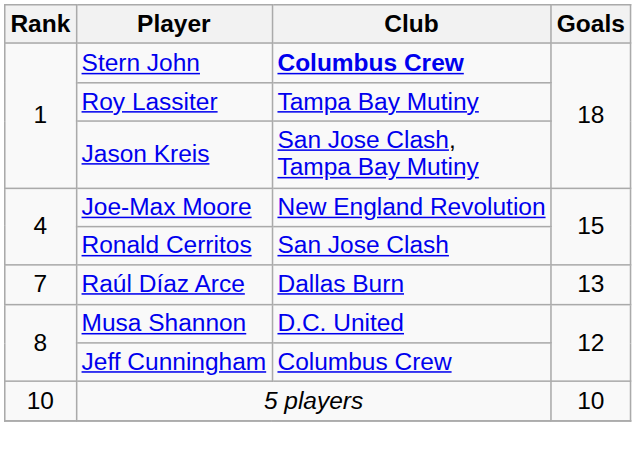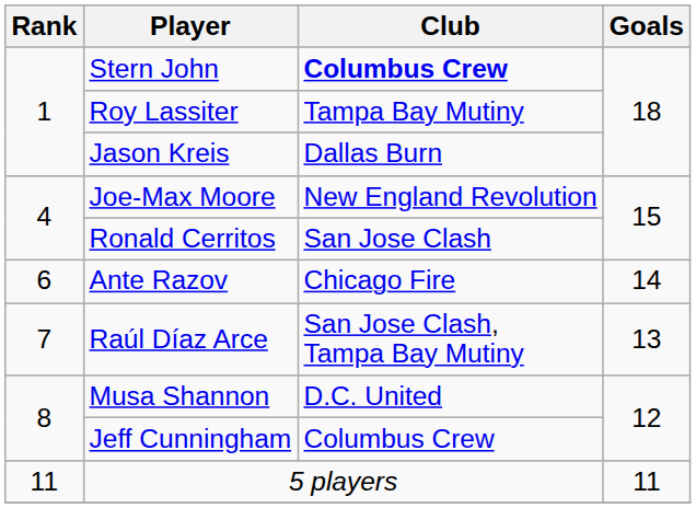 <table class="wikitable" style="text-align:center">
 <tr>
 <th>Rank</th>
 <th>Player</th>
 <th>Club</th>
 <th>Goals</th>
 </tr>
 <tr>
 <td rowspan="3">1</td>
 <td align="left"> <a href='#'>Stern John</a></td>
 <td align="left"><strong><a href='#'>Columbus Crew</a></strong></td>
 <td rowspan="3">18</td>
 </tr>
 <tr>
 <td align="left"> <a href='#'>Roy Lassiter</a></td>
 <td align="left"><a href='#'>Tampa Bay Mutiny</a></td>
 </tr>
 <tr>
 <td align="left"> <a href='#'>Jason Kreis</a></td>
-<td align="left"><a href='#'>San Jose Clash</a>, <br> <a href='#'>Tampa Bay Mutiny</a></td>
+<td align="left"><a href='#'>Dallas Burn</a></td>
 </tr>
 <tr>
 <td rowspan="2">4</td>
 <td align="left"> <a href='#'>Joe-Max Moore</a></td>
 <td align="left"><a href='#'>New England Revolution</a></td>
 <td rowspan="2">15</td>
 </tr>
 <tr>
 <td align="left"> <a href='#'>Ronald Cerritos</a></td>
 <td align="left"><a href='#'>San Jose Clash</a></td>
 </tr>
 <tr>
+<td>6</td>
+<td align="left"> <a href='#'>Ante Razov</a></td>
+<td align="left"><a href='#'>Chicago Fire</a></td>
+<td>14</td>
+</tr>
+<tr>
 <td>7</td>
 <td align="left"> <a href='#'>Raúl Díaz Arce</a></td>
-<td align="left"><a href='#'>Dallas Burn</a></td>
+<td align="left"><a href='#'>San Jose Clash</a>, <br> <a href='#'>Tampa Bay Mutiny</a></td>
 <td>13</td>
 </tr>
 <tr>
 <td rowspan="2">8</td>
 <td align="left"> <a href='#'>Musa Shannon</a></td>
 <td align="left"><a href='#'>D.C. United</a></td>
 <td rowspan="2">12</td>
 </tr>
 <tr>
 <td align="left"> <a href='#'>Jeff Cunningham</a></td>
 <td align="left"><a href='#'>Columbus Crew</a></td>
 </tr>
 <tr>
-<td>10</td>
+<td>11</td>
 <td colspan=2 align="center"><em>5 players</em></td>
-<td>10</td>
+<td>11</td>
 </tr>
 <tr>
 </tr>
 </table>
